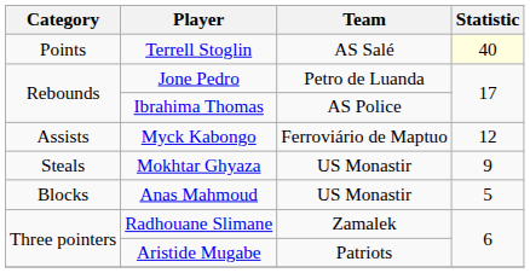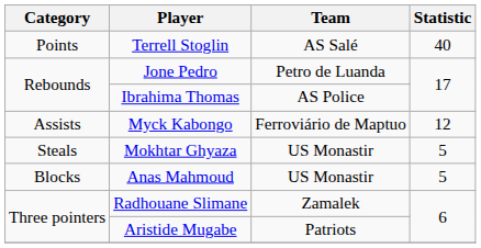 <table class="wikitable" style="text-align:center;">
 <tr>
 <th>Category</th>
 <th>Player</th>
 <th>Team</th>
 <th>Statistic</th>
 </tr>
 <tr>
 <td>Points</td>
 <td> <a href='#'>Terrell Stoglin</a></td>
 <td>AS Salé</td>
-<td style="background: lightyellow;">40</td>
+<td>40</td>
 </tr>
 <tr>
 <td rowspan=2>Rebounds</td>
 <td> <a href='#'>Jone Pedro</a></td>
 <td>Petro de Luanda</td>
 <td rowspan=2>17</td>
 </tr>
 <tr>
 <td> <a href='#'>Ibrahima Thomas</a></td>
 <td>AS Police</td>
 </tr>
 <tr>
 <td>Assists</td>
 <td> <a href='#'>Myck Kabongo</a></td>
 <td>Ferroviário de Maptuo</td>
 <td>12</td>
 </tr>
 <tr>
 <td>Steals</td>
 <td> <a href='#'>Mokhtar Ghyaza</a></td>
 <td>US Monastir</td>
-<td>9</td>
+<td>5</td>
 </tr>
 <tr>
 <td>Blocks</td>
 <td> <a href='#'>Anas Mahmoud</a></td>
 <td>US Monastir</td>
 <td>5</td>
 </tr>
 <tr>
 <td rowspan=2>Three pointers</td>
 <td> <a href='#'>Radhouane Slimane</a></td>
 <td>Zamalek</td>
 <td rowspan=2>6</td>
 </tr>
 <tr>
 <td> <a href='#'>Aristide Mugabe</a></td>
 <td>Patriots</td>
 </tr>
 <tr>
 </tr>
 </table>
